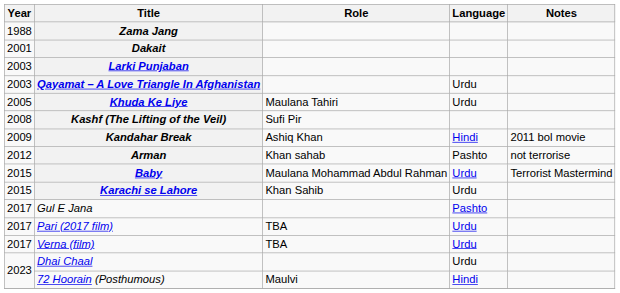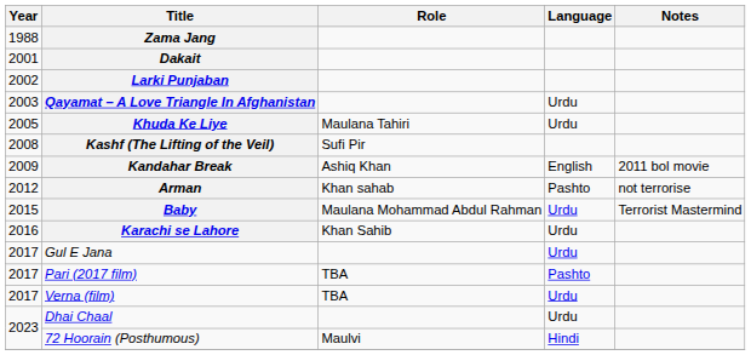 <table class="wikitable sortable plainrowheaders">
 <tr style="background:#ccc; text-align:center;">
 <th scope="col">Year</th>
 <th scope="col">Title</th>
 <th scope="col">Role</th>
 <th scope="col">Language</th>
 <th class=unsortable scope="col">Notes</th>
 </tr>
 <tr>
 <td>1988</td>
 <th scope="row"><em>Zama Jang</em></th>
 <td></td>
 <td></td>
 <td></td>
 </tr>
 <tr>
 <td>2001</td>
 <th scope="row"><em>Dakait</em></th>
 <td></td>
 <td></td>
 <td></td>
 </tr>
 <tr>
-<td>2003</td>
+<td>2002</td>
 <th scope="row"><em><a href='#'>Larki Punjaban</a></em></th>
 <td></td>
 <td></td>
 <td></td>
 </tr>
 <tr>
 <td>2003</td>
 <th scope="row"><em><a href='#'>Qayamat – A Love Triangle In Afghanistan</a></em></th>
 <td></td>
 <td>Urdu</td>
 <td></td>
 </tr>
 <tr>
 <td>2005</td>
 <th scope="row"><em><a href='#'>Khuda Ke Liye</a></em></th>
 <td>Maulana Tahiri</td>
 <td>Urdu</td>
 <td></td>
 </tr>
 <tr>
 <td>2008</td>
 <th scope="row"><em>Kashf (The Lifting of the Veil)</em></th>
 <td>Sufi Pir</td>
 <td></td>
 <td></td>
 </tr>
 <tr>
 <td>2009</td>
 <th scope="row"><em>Kandahar Break</em></th>
 <td>Ashiq Khan</td>
-<td><a href='#'>Hindi</a></td>
+<td>English</td>
 <td>2011 bol movie</td>
 </tr>
 <tr>
 <td>2012</td>
 <th scope="row"><em>Arman</em></th>
 <td>Khan sahab</td>
 <td>Pashto</td>
 <td>not terrorise</td>
 </tr>
 <tr>
 <td>2015</td>
 <th scope="row"><em><a href='#'>Baby</a></em></th>
 <td>Maulana Mohammad Abdul Rahman</td>
 <td><a href='#'>Urdu</a></td>
 <td>Terrorist Mastermind</td>
 </tr>
 <tr>
-<td>2015</td>
+<td>2016</td>
 <th scope="row"><em><a href='#'>Karachi se Lahore</a></em></th>
 <td>Khan Sahib</td>
 <td>Urdu</td>
 <td></td>
 </tr>
 <tr>
 <td>2017</td>
 <td><em>Gul E Jana</em></td>
 <td></td>
-<td><a href='#'>Pashto</a></td>
+<td><a href='#'>Urdu</a></td>
 <td></td>
 </tr>
 <tr>
 <td>2017</td>
 <td><em><a href='#'>Pari (2017 film)</a></em></td>
 <td>TBA</td>
-<td><a href='#'>Urdu</a></td>
+<td><a href='#'>Pashto</a></td>
 <td></td>
 </tr>
 <tr>
 <td>2017</td>
 <td><em><a href='#'>Verna (film)</a></em></td>
 <td>TBA</td>
 <td><a href='#'>Urdu</a></td>
 <td></td>
 </tr>
 <tr>
 <td rowspan=2>2023</td>
 <td><em><a href='#'>Dhai Chaal</a></em></td>
 <td></td>
 <td>Urdu</td>
 <td></td>
 </tr>
 <tr>
 <td><em><a href='#'>72 Hoorain</a> (Posthumous)</em></td>
 <td>Maulvi</td>
 <td><a href='#'>Hindi</a></td>
 <td></td>
 </tr>
 <tr>
 </tr>
 </table>
